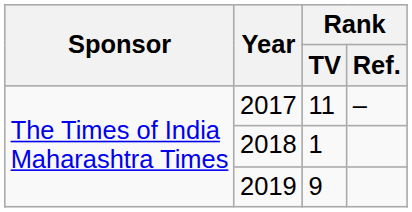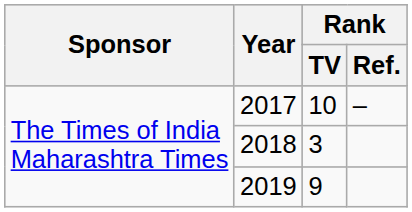 <table class="wikitable">
 <tr>
 <th rowspan="2">Sponsor</th>
 <th rowspan="2">Year</th>
 <th colspan="2">Rank</th>
 </tr>
 <tr>
 <th>TV</th>
 <th>Ref.</th>
 </tr>
 <tr>
 <td rowspan="4"><a href='#'>The Times of India</a><br><a href='#'>Maharashtra Times</a></td>
 <td>2017</td>
-<td>11</td>
+<td>10</td>
 <td>–</td>
 </tr>
 <tr>
 <td>2018</td>
-<td>1</td>
+<td>3</td>
 <td></td>
 </tr>
 <tr>
 <td>2019</td>
 <td>9</td>
 <td></td>
 </tr>
 </table>
